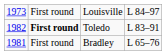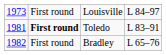 <table class="wikitable">
 <tr>
 <td><a href='#'>1973</a></td>
 <td>First round</td>
 <td>Louisville</td>
 <td align="center">L 84–97</td>
 </tr>
 <tr>
-<td><a href='#'>1982</a></td>
+<td><a href='#'>1981</a></td>
 <td><strong>First round</strong></td>
 <td>Toledo</td>
 <td align="center">L 83–91</td>
 </tr>
 <tr>
-<td><a href='#'>1981</a></td>
+<td><a href='#'>1982</a></td>
 <td>First round</td>
 <td>Bradley</td>
 <td align="center">L 65–76</td>
 </tr>
 </table>
